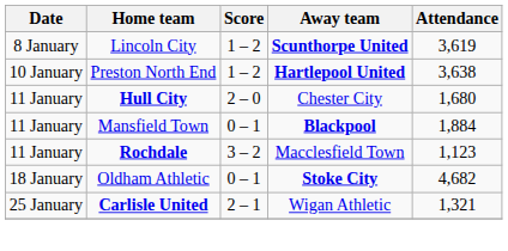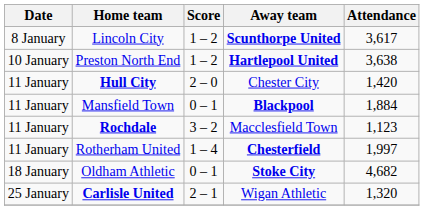 <table class="wikitable" style="text-align: center">
 <tr>
 <th>Date</th>
 <th>Home team</th>
 <th>Score</th>
 <th>Away team</th>
 <th>Attendance</th>
 </tr>
 <tr>
 <td>8 January</td>
 <td><a href='#'>Lincoln City</a></td>
 <td>1 – 2</td>
 <td><strong><a href='#'>Scunthorpe United</a></strong></td>
-<td>3,619</td>
+<td>3,617</td>
 </tr>
 <tr>
 <td>10 January</td>
 <td><a href='#'>Preston North End</a></td>
 <td>1 – 2</td>
 <td><strong><a href='#'>Hartlepool United</a></strong></td>
 <td>3,638</td>
 </tr>
 <tr>
 <td>11 January</td>
 <td><strong><a href='#'>Hull City</a></strong></td>
 <td>2 – 0</td>
 <td><a href='#'>Chester City</a></td>
-<td>1,680</td>
+<td>1,420</td>
 </tr>
 <tr>
 <td>11 January</td>
 <td><a href='#'>Mansfield Town</a></td>
 <td>0 – 1</td>
 <td><strong><a href='#'>Blackpool</a></strong></td>
 <td>1,884</td>
 </tr>
 <tr>
 <td>11 January</td>
 <td><strong><a href='#'>Rochdale</a></strong></td>
 <td>3 – 2</td>
 <td><a href='#'>Macclesfield Town</a></td>
 <td>1,123</td>
 </tr>
 <tr>
+<td>11 January</td>
+<td><a href='#'>Rotherham United</a></td>
+<td>1 – 4</td>
+<td><strong><a href='#'>Chesterfield</a></strong></td>
+<td>1,997</td>
+</tr>
+<tr>
 <td>18 January</td>
 <td><a href='#'>Oldham Athletic</a></td>
 <td>0 – 1</td>
 <td><strong><a href='#'>Stoke City</a></strong></td>
 <td>4,682</td>
 </tr>
 <tr>
 <td>25 January</td>
 <td><strong><a href='#'>Carlisle United</a></strong></td>
 <td>2 – 1</td>
 <td><a href='#'>Wigan Athletic</a></td>
-<td>1,321</td>
+<td>1,320</td>
 </tr>
 <tr>
 </tr>
 </table>
